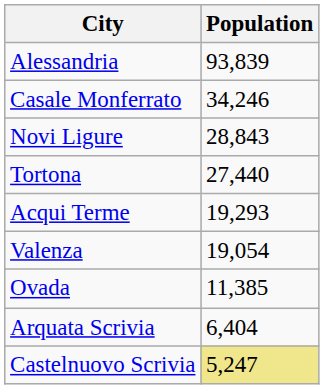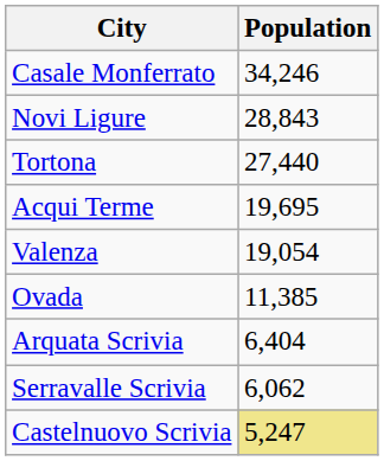 <table class="wikitable sortable" style="font-size: 95%;">
 <tr>
 <th>City</th>
 <th>Population</th>
-</tr>
-<tr>
-<td><a href='#'>Alessandria</a></td>
-<td>93,839</td>
 </tr>
 <tr>
 <td><a href='#'>Casale Monferrato</a></td>
 <td>34,246</td>
 </tr>
 <tr>
 <td><a href='#'>Novi Ligure</a></td>
 <td>28,843</td>
 </tr>
 <tr>
 <td><a href='#'>Tortona</a></td>
 <td>27,440</td>
 </tr>
 <tr>
 <td><a href='#'>Acqui Terme</a></td>
-<td>19,293</td>
+<td>19,695</td>
 </tr>
 <tr>
 <td><a href='#'>Valenza</a></td>
 <td>19,054</td>
 </tr>
 <tr>
 <td><a href='#'>Ovada</a></td>
 <td>11,385</td>
 </tr>
 <tr>
 <td><a href='#'>Arquata Scrivia</a></td>
 <td>6,404</td>
 </tr>
 <tr>
+<td><a href='#'>Serravalle Scrivia</a></td>
+<td>6,062</td>
+</tr>
+<tr>
 <td><a href='#'>Castelnuovo Scrivia</a></td>
 <td style="background: khaki;">5,247</td>
 </tr>
 </table>
